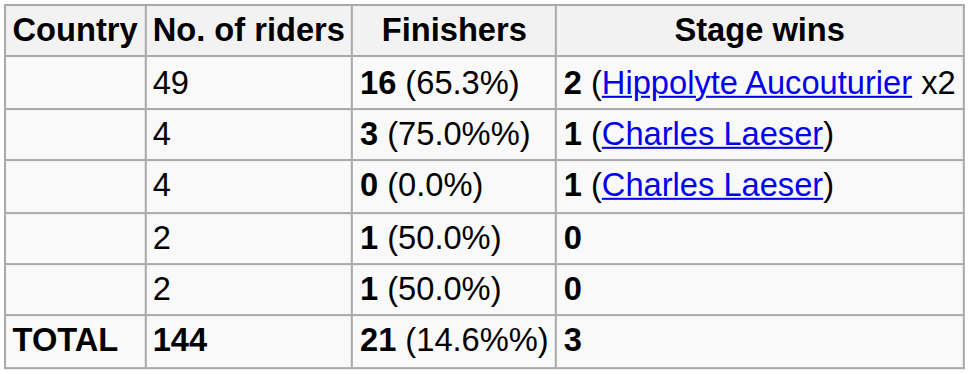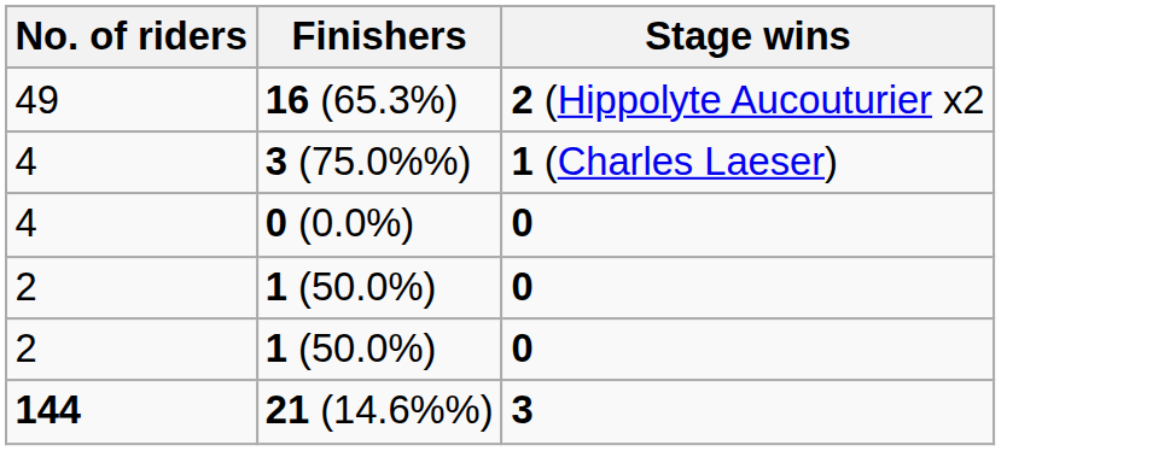 <table class="wikitable plainrowheaders sortable">
 <tr>
-<th>Country</th>
 <th>No. of riders</th>
 <th>Finishers</th>
 <th>Stage wins</th>
 </tr>
 <tr>
-<td></td>
 <td>49</td>
 <td><strong>16</strong> (65.3%)</td>
 <td><strong>2</strong> (<a href='#'>Hippolyte Aucouturier</a> x2</td>
 </tr>
 <tr>
-<td></td>
 <td>4</td>
 <td><strong>3</strong> (75.0%%)</td>
 <td><strong>1</strong> (<a href='#'>Charles Laeser</a>)</td>
 </tr>
 <tr>
-<td></td>
 <td>4</td>
 <td><strong>0</strong> (0.0%)</td>
-<td><strong>1</strong> (<a href='#'>Charles Laeser</a>)</td>
+<td><strong>0</strong></td>
 </tr>
 <tr>
-<td></td>
 <td>2</td>
 <td><strong>1</strong> (50.0%)</td>
 <td><strong>0</strong></td>
 </tr>
 <tr>
-<td></td>
 <td>2</td>
 <td><strong>1</strong> (50.0%)</td>
 <td><strong>0</strong></td>
 </tr>
 <tr>
-<td><strong>TOTAL</strong></td>
 <td><strong>144</strong></td>
 <td><strong>21</strong> (14.6%%)</td>
 <td><strong>3</strong></td>
 </tr>
 </table>
